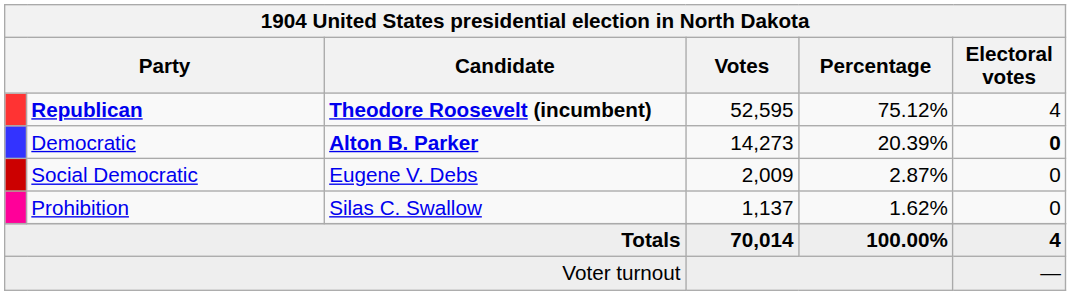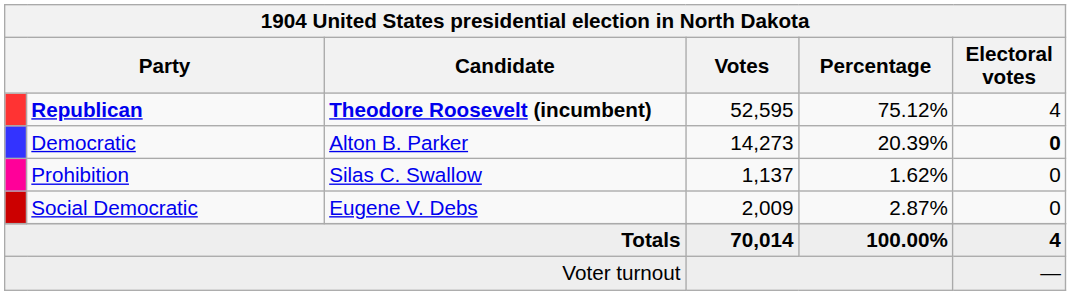 <table class="wikitable" style="font-size: 95%;">
 <tr>
 <th colspan="6">1904 United States presidential election in North Dakota</th>
 </tr>
 <tr>
 <th colspan="2" style="width: 15em">Party</th>
 <th style="width: 17em">Candidate</th>
 <th style="width: 5em">Votes</th>
 <th style="width: 7em">Percentage</th>
 <th style="width: 5em">Electoral votes</th>
 </tr>
 <tr>
 <th style="background-color:#FF3333; width: 3px"></th>
 <td style="width: 130px"><strong><a href='#'>Republican</a></strong></td>
 <td><strong><a href='#'>Theodore Roosevelt</a> (incumbent)</strong></td>
 <td align="right">52,595</td>
 <td align="right">75.12%</td>
 <td align="right">4</td>
 </tr>
 <tr>
 <th style="background-color:#3333FF; width: 3px"></th>
 <td style="width: 130px"><a href='#'>Democratic</a></td>
-<td><strong><a href='#'>Alton B. Parker</a></strong></td>
+<td><a href='#'>Alton B. Parker</a></td>
 <td align="right">14,273</td>
 <td align="right">20.39%</td>
 <td align="right"><strong>0</strong></td>
+</tr>
+<tr>
+<th style="background-color:#f09; width: 3px"></th>
+<td style="width: 130px"><a href='#'>Prohibition</a></td>
+<td><a href='#'>Silas C. Swallow</a></td>
+<td align="right">1,137</td>
+<td align="right">1.62%</td>
+<td align="right">0</td>
 </tr>
 <tr>
 <th style="background-color:#c00; width: 3px"></th>
 <td style="width: 130px"><a href='#'>Social Democratic</a></td>
 <td><a href='#'>Eugene V. Debs</a></td>
 <td align="right">2,009</td>
 <td align="right">2.87%</td>
-<td align="right">0</td>
-</tr>
-<tr>
-<th style="background-color:#f09; width: 3px"></th>
-<td style="width: 130px"><a href='#'>Prohibition</a></td>
-<td><a href='#'>Silas C. Swallow</a></td>
-<td align="right">1,137</td>
-<td align="right">1.62%</td>
 <td align="right">0</td>
 </tr>
 <tr>
 </tr>
 <tr bgcolor="#EEEEEE">
 <td colspan="3" align="right"><strong>Totals</strong></td>
 <td align="right"><strong>70,014</strong></td>
 <td align="right"><strong>100.00%</strong></td>
 <td align="right"><strong>4</strong></td>
 </tr>
 <tr bgcolor="#EEEEEE">
 <td colspan="3" align="right">Voter turnout</td>
 <td colspan="2" align="right"></td>
 <td align="right">—</td>
 </tr>
 </table>
